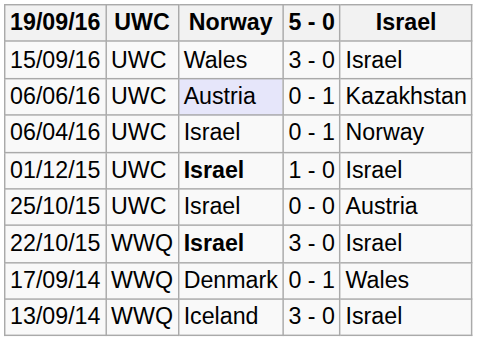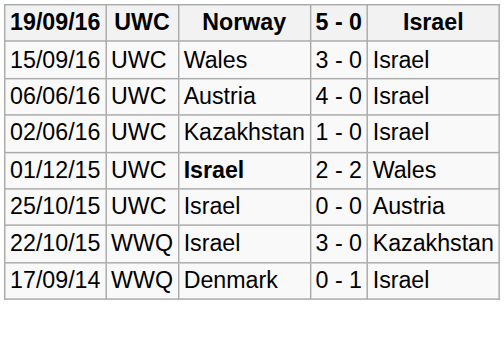 <table class="wikitable">
 <tr>
 <th>1<strong>9/09/16</strong></th>
 <th>UWC</th>
 <th>Norway</th>
 <th>5 - 0</th>
 <th>Israel</th>
 </tr>
 <tr>
 <td>15/09/16</td>
 <td>UWC</td>
 <td>Wales</td>
 <td>3 - 0</td>
 <td>Israel</td>
 </tr>
 <tr>
 <td>06/06/16</td>
 <td>UWC</td>
-<td style="background: lavender;">Austria</td>
-<td>0 - 1</td>
-<td>Kazakhstan</td>
+<td>Austria</td>
+<td>4 - 0</td>
+<td>Israel</td>
 </tr>
 <tr>
-<td>06/04/16</td>
+<td>02/06/16</td>
 <td>UWC</td>
+<td>Kazakhstan</td>
+<td>1 - 0</td>
 <td>Israel</td>
-<td>0 - 1</td>
-<td>Norway</td>
 </tr>
 <tr>
 <td>01/12/15</td>
 <td>UWC</td>
 <td><strong>Israel</strong></td>
-<td>1 - 0</td>
-<td>Israel</td>
+<td>2 - 2</td>
+<td>Wales</td>
 </tr>
 <tr>
 <td>25/10/15</td>
 <td>UWC</td>
 <td>Israel</td>
 <td>0 - 0</td>
 <td>Austria</td>
 </tr>
 <tr>
 <td>22/10/15</td>
 <td>WWQ</td>
-<td><strong>Israel</strong></td>
+<td>Israel</td>
 <td>3 - 0</td>
-<td>Israel</td>
+<td>Kazakhstan</td>
 </tr>
 <tr>
 <td>17/09/14</td>
 <td>WWQ</td>
 <td>Denmark</td>
 <td>0 - 1</td>
-<td>Wales</td>
-</tr>
-<tr>
-<td>13/09/14</td>
-<td>WWQ</td>
-<td>Iceland</td>
-<td>3 - 0</td>
 <td>Israel</td>
 </tr>
 </table>
